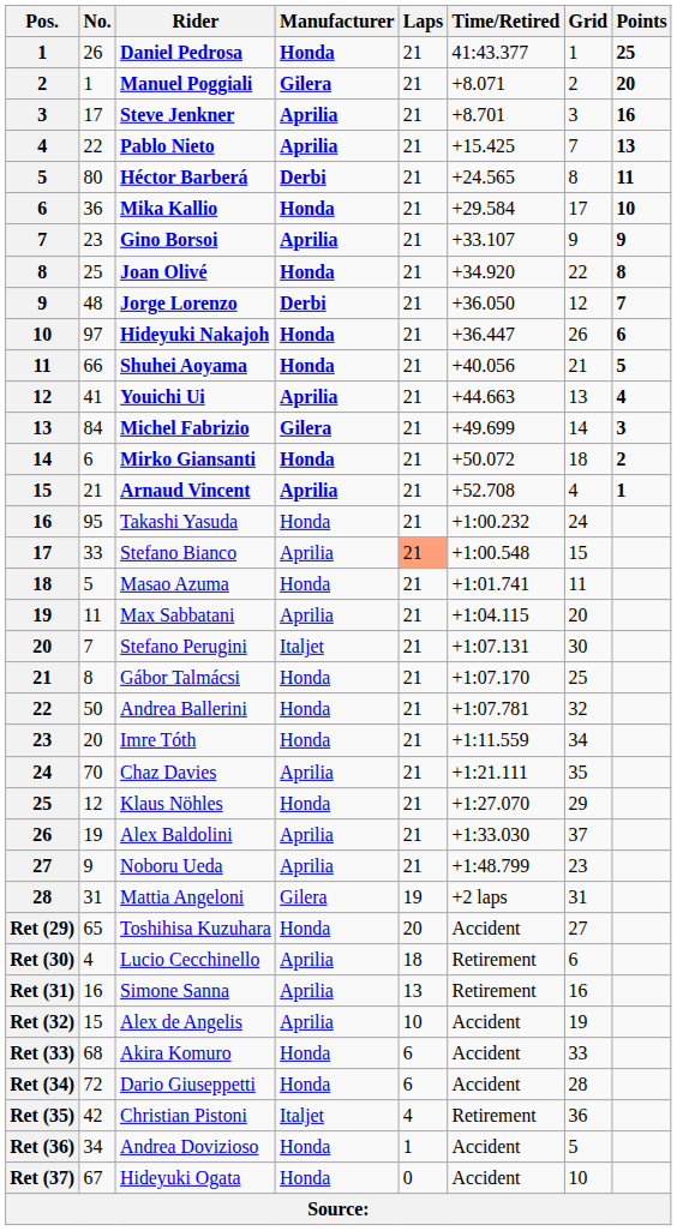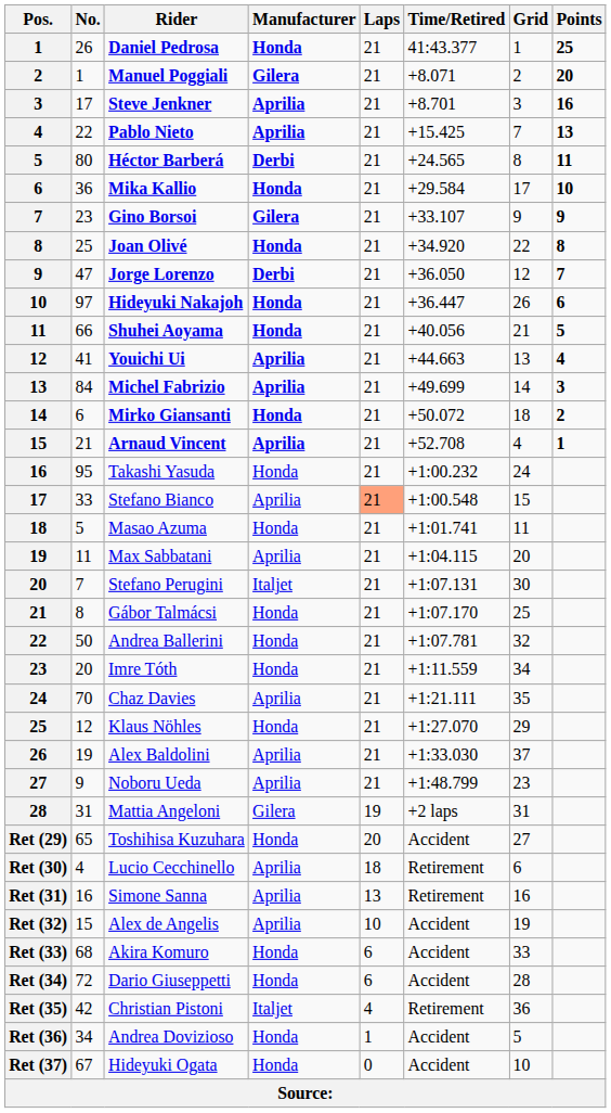 <table class="wikitable" style="font-size: 95%;">
 <tr>
 <th>Pos.</th>
 <th>No.</th>
 <th>Rider</th>
 <th>Manufacturer</th>
 <th>Laps</th>
 <th>Time/Retired</th>
 <th>Grid</th>
 <th>Points</th>
 </tr>
 <tr>
 <th>1</th>
 <td>26</td>
 <td> <strong><a href='#'>Daniel Pedrosa</a></strong></td>
 <td><strong><a href='#'>Honda</a></strong></td>
 <td>21</td>
 <td>41:43.377</td>
 <td>1</td>
 <td><strong>25</strong></td>
 </tr>
 <tr>
 <th>2</th>
 <td>1</td>
 <td> <strong><a href='#'>Manuel Poggiali</a></strong></td>
 <td><strong><a href='#'>Gilera</a></strong></td>
 <td>21</td>
 <td>+8.071</td>
 <td>2</td>
 <td><strong>20</strong></td>
 </tr>
 <tr>
 <th>3</th>
 <td>17</td>
 <td> <strong><a href='#'>Steve Jenkner</a></strong></td>
 <td><strong><a href='#'>Aprilia</a></strong></td>
 <td>21</td>
 <td>+8.701</td>
 <td>3</td>
 <td><strong>16</strong></td>
 </tr>
 <tr>
 <th>4</th>
 <td>22</td>
 <td> <strong><a href='#'>Pablo Nieto</a></strong></td>
 <td><strong><a href='#'>Aprilia</a></strong></td>
 <td>21</td>
 <td>+15.425</td>
 <td>7</td>
 <td><strong>13</strong></td>
 </tr>
 <tr>
 <th>5</th>
 <td>80</td>
 <td> <strong><a href='#'>Héctor Barberá</a></strong></td>
 <td><strong><a href='#'>Derbi</a></strong></td>
 <td>21</td>
 <td>+24.565</td>
 <td>8</td>
 <td><strong>11</strong></td>
 </tr>
 <tr>
 <th>6</th>
 <td>36</td>
 <td> <strong><a href='#'>Mika Kallio</a></strong></td>
 <td><strong><a href='#'>Honda</a></strong></td>
 <td>21</td>
 <td>+29.584</td>
 <td>17</td>
 <td><strong>10</strong></td>
 </tr>
 <tr>
 <th>7</th>
 <td>23</td>
 <td> <strong><a href='#'>Gino Borsoi</a></strong></td>
-<td><strong><a href='#'>Aprilia</a></strong></td>
+<td><strong><a href='#'>Gilera</a></strong></td>
 <td>21</td>
 <td>+33.107</td>
 <td>9</td>
 <td><strong>9</strong></td>
 </tr>
 <tr>
 <th>8</th>
 <td>25</td>
 <td> <strong><a href='#'>Joan Olivé</a></strong></td>
 <td><strong><a href='#'>Honda</a></strong></td>
 <td>21</td>
 <td>+34.920</td>
 <td>22</td>
 <td><strong>8</strong></td>
 </tr>
 <tr>
 <th>9</th>
-<td>48</td>
+<td>47</td>
 <td> <strong><a href='#'>Jorge Lorenzo</a></strong></td>
 <td><strong><a href='#'>Derbi</a></strong></td>
 <td>21</td>
 <td>+36.050</td>
 <td>12</td>
 <td><strong>7</strong></td>
 </tr>
 <tr>
 <th>10</th>
 <td>97</td>
 <td> <strong><a href='#'>Hideyuki Nakajoh</a></strong></td>
 <td><strong><a href='#'>Honda</a></strong></td>
 <td>21</td>
 <td>+36.447</td>
 <td>26</td>
 <td><strong>6</strong></td>
 </tr>
 <tr>
 <th>11</th>
 <td>66</td>
 <td> <strong><a href='#'>Shuhei Aoyama</a></strong></td>
 <td><strong><a href='#'>Honda</a></strong></td>
 <td>21</td>
 <td>+40.056</td>
 <td>21</td>
 <td><strong>5</strong></td>
 </tr>
 <tr>
 <th>12</th>
 <td>41</td>
 <td> <strong><a href='#'>Youichi Ui</a></strong></td>
 <td><strong><a href='#'>Aprilia</a></strong></td>
 <td>21</td>
 <td>+44.663</td>
 <td>13</td>
 <td><strong>4</strong></td>
 </tr>
 <tr>
 <th>13</th>
 <td>84</td>
 <td> <strong><a href='#'>Michel Fabrizio</a></strong></td>
-<td><strong><a href='#'>Gilera</a></strong></td>
+<td><strong><a href='#'>Aprilia</a></strong></td>
 <td>21</td>
 <td>+49.699</td>
 <td>14</td>
 <td><strong>3</strong></td>
 </tr>
 <tr>
 <th>14</th>
 <td>6</td>
 <td> <strong><a href='#'>Mirko Giansanti</a></strong></td>
 <td><strong><a href='#'>Honda</a></strong></td>
 <td>21</td>
 <td>+50.072</td>
 <td>18</td>
 <td><strong>2</strong></td>
 </tr>
 <tr>
 <th>15</th>
 <td>21</td>
 <td> <strong><a href='#'>Arnaud Vincent</a></strong></td>
 <td><strong><a href='#'>Aprilia</a></strong></td>
 <td>21</td>
 <td>+52.708</td>
 <td>4</td>
 <td><strong>1</strong></td>
 </tr>
 <tr>
 <th>16</th>
 <td>95</td>
 <td> <a href='#'>Takashi Yasuda</a></td>
 <td><a href='#'>Honda</a></td>
 <td>21</td>
 <td>+1:00.232</td>
 <td>24</td>
 <td></td>
 </tr>
 <tr>
 <th>17</th>
 <td>33</td>
 <td> <a href='#'>Stefano Bianco</a></td>
 <td><a href='#'>Aprilia</a></td>
 <td style="background: lightsalmon;">21</td>
 <td>+1:00.548</td>
 <td>15</td>
 <td></td>
 </tr>
 <tr>
 <th>18</th>
 <td>5</td>
 <td> <a href='#'>Masao Azuma</a></td>
 <td><a href='#'>Honda</a></td>
 <td>21</td>
 <td>+1:01.741</td>
 <td>11</td>
 <td></td>
 </tr>
 <tr>
 <th>19</th>
 <td>11</td>
 <td> <a href='#'>Max Sabbatani</a></td>
 <td><a href='#'>Aprilia</a></td>
 <td>21</td>
 <td>+1:04.115</td>
 <td>20</td>
 <td></td>
 </tr>
 <tr>
 <th>20</th>
 <td>7</td>
 <td> <a href='#'>Stefano Perugini</a></td>
 <td><a href='#'>Italjet</a></td>
 <td>21</td>
 <td>+1:07.131</td>
 <td>30</td>
 <td></td>
 </tr>
 <tr>
 <th>21</th>
 <td>8</td>
 <td> <a href='#'>Gábor Talmácsi</a></td>
 <td><a href='#'>Honda</a></td>
 <td>21</td>
 <td>+1:07.170</td>
 <td>25</td>
 <td></td>
 </tr>
 <tr>
 <th>22</th>
 <td>50</td>
 <td> <a href='#'>Andrea Ballerini</a></td>
 <td><a href='#'>Honda</a></td>
 <td>21</td>
 <td>+1:07.781</td>
 <td>32</td>
 <td></td>
 </tr>
 <tr>
 <th>23</th>
 <td>20</td>
 <td> <a href='#'>Imre Tóth</a></td>
 <td><a href='#'>Honda</a></td>
 <td>21</td>
 <td>+1:11.559</td>
 <td>34</td>
 <td></td>
 </tr>
 <tr>
 <th>24</th>
 <td>70</td>
 <td> <a href='#'>Chaz Davies</a></td>
 <td><a href='#'>Aprilia</a></td>
 <td>21</td>
 <td>+1:21.111</td>
 <td>35</td>
 <td></td>
 </tr>
 <tr>
 <th>25</th>
 <td>12</td>
 <td> <a href='#'>Klaus Nöhles</a></td>
 <td><a href='#'>Honda</a></td>
 <td>21</td>
 <td>+1:27.070</td>
 <td>29</td>
 <td></td>
 </tr>
 <tr>
 <th>26</th>
 <td>19</td>
 <td> <a href='#'>Alex Baldolini</a></td>
 <td><a href='#'>Aprilia</a></td>
 <td>21</td>
 <td>+1:33.030</td>
 <td>37</td>
 <td></td>
 </tr>
 <tr>
 <th>27</th>
 <td>9</td>
 <td> <a href='#'>Noboru Ueda</a></td>
 <td><a href='#'>Aprilia</a></td>
 <td>21</td>
 <td>+1:48.799</td>
 <td>23</td>
 <td></td>
 </tr>
 <tr>
 <th>28</th>
 <td>31</td>
 <td> <a href='#'>Mattia Angeloni</a></td>
 <td><a href='#'>Gilera</a></td>
 <td>19</td>
 <td>+2 laps</td>
 <td>31</td>
 <td></td>
 </tr>
 <tr>
 <th>Ret (29)</th>
 <td>65</td>
 <td> <a href='#'>Toshihisa Kuzuhara</a></td>
 <td><a href='#'>Honda</a></td>
 <td>20</td>
 <td>Accident</td>
 <td>27</td>
 <td></td>
 </tr>
 <tr>
 <th>Ret (30)</th>
 <td>4</td>
 <td> <a href='#'>Lucio Cecchinello</a></td>
 <td><a href='#'>Aprilia</a></td>
 <td>18</td>
 <td>Retirement</td>
 <td>6</td>
 <td></td>
 </tr>
 <tr>
 <th>Ret (31)</th>
 <td>16</td>
 <td> <a href='#'>Simone Sanna</a></td>
 <td><a href='#'>Aprilia</a></td>
 <td>13</td>
 <td>Retirement</td>
 <td>16</td>
 <td></td>
 </tr>
 <tr>
 <th>Ret (32)</th>
 <td>15</td>
 <td> <a href='#'>Alex de Angelis</a></td>
 <td><a href='#'>Aprilia</a></td>
 <td>10</td>
 <td>Accident</td>
 <td>19</td>
 <td></td>
 </tr>
 <tr>
 <th>Ret (33)</th>
 <td>68</td>
 <td> <a href='#'>Akira Komuro</a></td>
 <td><a href='#'>Honda</a></td>
 <td>6</td>
 <td>Accident</td>
 <td>33</td>
 <td></td>
 </tr>
 <tr>
 <th>Ret (34)</th>
 <td>72</td>
 <td> <a href='#'>Dario Giuseppetti</a></td>
 <td><a href='#'>Honda</a></td>
 <td>6</td>
 <td>Accident</td>
 <td>28</td>
 <td></td>
 </tr>
 <tr>
 <th>Ret (35)</th>
 <td>42</td>
 <td> <a href='#'>Christian Pistoni</a></td>
 <td><a href='#'>Italjet</a></td>
 <td>4</td>
 <td>Retirement</td>
 <td>36</td>
 <td></td>
 </tr>
 <tr>
 <th>Ret (36)</th>
 <td>34</td>
 <td> <a href='#'>Andrea Dovizioso</a></td>
 <td><a href='#'>Honda</a></td>
 <td>1</td>
 <td>Accident</td>
 <td>5</td>
 <td></td>
 </tr>
 <tr>
 <th>Ret (37)</th>
 <td>67</td>
 <td> <a href='#'>Hideyuki Ogata</a></td>
 <td><a href='#'>Honda</a></td>
 <td>0</td>
 <td>Accident</td>
 <td>10</td>
 <td></td>
 </tr>
 <tr>
 <th colspan=8>Source: </th>
 </tr>
 </table>
